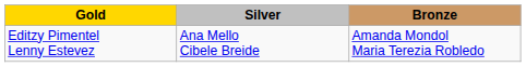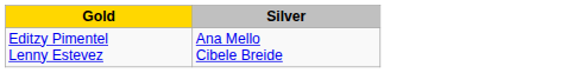 <table class="wikitable" style="text-align:left">
 <tr align="center">
 <td width=200 bgcolor=gold><strong>Gold</strong></td>
 <td width=200 bgcolor=silver><strong>Silver</strong></td>
-<td width=200 bgcolor=CC9966><strong>Bronze</strong></td>
 </tr>
 <tr>
 <td><a href='#'>Editzy Pimentel</a><br><a href='#'>Lenny Estevez</a><br><em></em></td>
 <td><a href='#'>Ana Mello</a><br><a href='#'>Cibele Breide</a><br><em></em></td>
-<td><a href='#'>Amanda Mondol</a><br><a href='#'>Maria Terezia Robledo</a><br><em></em></td>
 </tr>
 </table>
